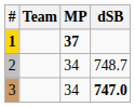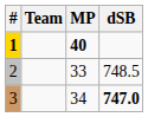 <table class="wikitable" style="font-size: 95%;">
 <tr>
 <th>#</th>
 <th>Team</th>
 <th>MP</th>
 <th>dSB</th>
 </tr>
 <tr>
 <td style="background:gold;"><strong>1</strong></td>
 <td><strong></strong></td>
-<td><strong>37</strong></td>
+<td><strong>40</strong></td>
 <td></td>
 </tr>
 <tr>
 <td style="background:silver;">2</td>
 <td></td>
-<td>34</td>
-<td>748.7</td>
+<td>33</td>
+<td>748.5</td>
 </tr>
 <tr>
 <td style="background:#cc9966;">3</td>
 <td></td>
 <td>34</td>
 <td><strong>747.0</strong></td>
 </tr>
 </table>
